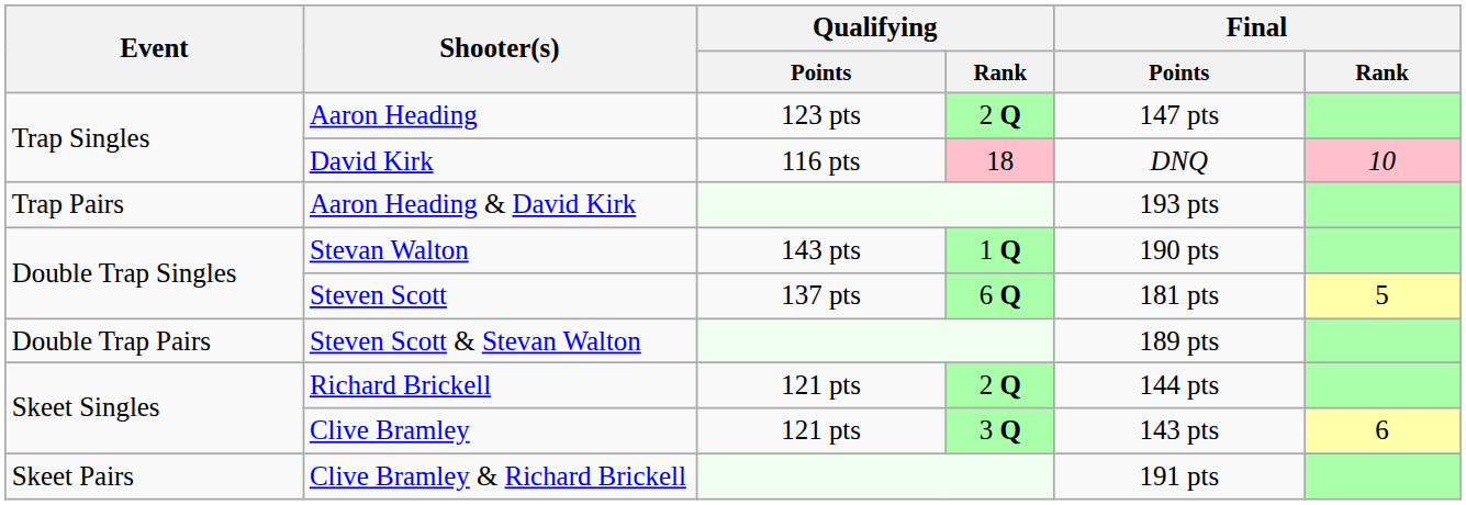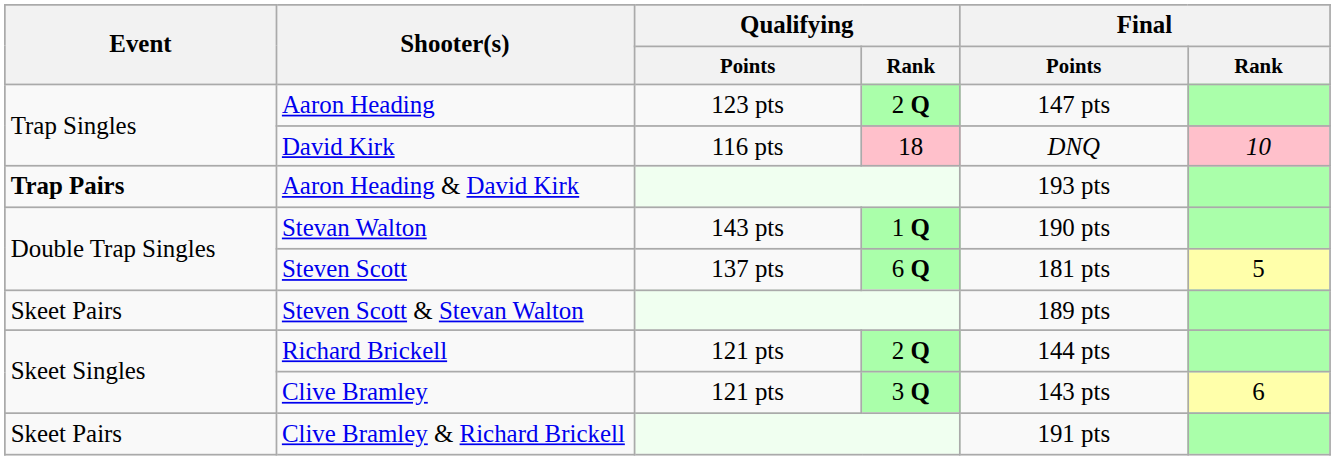 <table class=wikitable style="font-size:90%">
 <tr>
 <th rowspan="2" style="width:150px;">Event</th>
 <th rowspan="2" style="width:200px;">Shooter(s)</th>
 <th colspan="2" style="width:175px;">Qualifying</th>
 <th colspan="2" style="width:200px;">Final</th>
 </tr>
 <tr>
 <th style="line-height:1em; width:125px;"><small>Points</small></th>
 <th style="line-height:1em; width:50px;"><small>Rank</small></th>
 <th style="line-height:1em; width:125px;"><small>Points</small></th>
 <th style="line-height:1em; width:75px;"><small>Rank</small></th>
 </tr>
 <tr>
 <td rowspan=2>Trap Singles</td>
 <td><a href='#'>Aaron Heading</a></td>
 <td style="text-align:center;">123 pts</td>
 <td style="text-align:center; background:#afa;">2 <strong>Q</strong></td>
 <td style="text-align:center;">147 pts</td>
 <td style="text-align:center; background:#afa;"></td>
 </tr>
 <tr>
 <td><a href='#'>David Kirk</a></td>
 <td style="text-align:center;">116 pts</td>
 <td style="text-align:center; background:pink;">18</td>
 <td style="text-align:center;"><em>DNQ</em></td>
 <td style="text-align:center; background:pink;"><em>10</em></td>
 </tr>
 <tr>
-<td>Trap Pairs</td>
+<td><strong>Trap Pairs</strong></td>
 <td><a href='#'>Aaron Heading</a> & <a href='#'>David Kirk</a></td>
 <td colspan="2" style="background:honeydew;"></td>
 <td style="text-align:center;">193 pts</td>
 <td style="text-align:center; background:#afa;"></td>
 </tr>
 <tr>
 <td rowspan=2>Double Trap Singles</td>
 <td><a href='#'>Stevan Walton</a></td>
 <td style="text-align:center;">143 pts</td>
 <td style="text-align:center; background:#afa;">1 <strong>Q</strong></td>
 <td style="text-align:center;">190 pts</td>
 <td style="text-align:center; background:#afa;"></td>
 </tr>
 <tr>
 <td><a href='#'>Steven Scott</a></td>
 <td style="text-align:center;">137 pts</td>
 <td style="text-align:center; background:#afa;">6 <strong>Q</strong></td>
 <td style="text-align:center;">181 pts</td>
 <td style="text-align:center; background:#ffa;">5</td>
 </tr>
 <tr>
-<td>Double Trap Pairs</td>
+<td>Skeet Pairs</td>
 <td><a href='#'>Steven Scott</a> & <a href='#'>Stevan Walton</a></td>
 <td colspan="2" style="background:honeydew;"></td>
 <td style="text-align:center;">189 pts</td>
 <td style="text-align:center; background:#afa;"></td>
 </tr>
 <tr>
 <td rowspan=2>Skeet Singles</td>
 <td><a href='#'>Richard Brickell</a></td>
 <td style="text-align:center;">121 pts</td>
 <td style="text-align:center; background:#afa;">2 <strong>Q</strong></td>
 <td style="text-align:center;">144 pts</td>
 <td style="text-align:center; background:#afa;"></td>
 </tr>
 <tr>
 <td><a href='#'>Clive Bramley</a></td>
 <td style="text-align:center;">121 pts</td>
 <td style="text-align:center; background:#afa;">3 <strong>Q</strong></td>
 <td style="text-align:center;">143 pts</td>
 <td style="text-align:center; background:#ffa;">6</td>
 </tr>
 <tr>
 <td>Skeet Pairs</td>
 <td><a href='#'>Clive Bramley</a> & <a href='#'>Richard Brickell</a></td>
 <td colspan="2" style="background:honeydew;"></td>
 <td style="text-align:center;">191 pts</td>
 <td style="text-align:center; background:#afa;"></td>
 </tr>
 </table>
